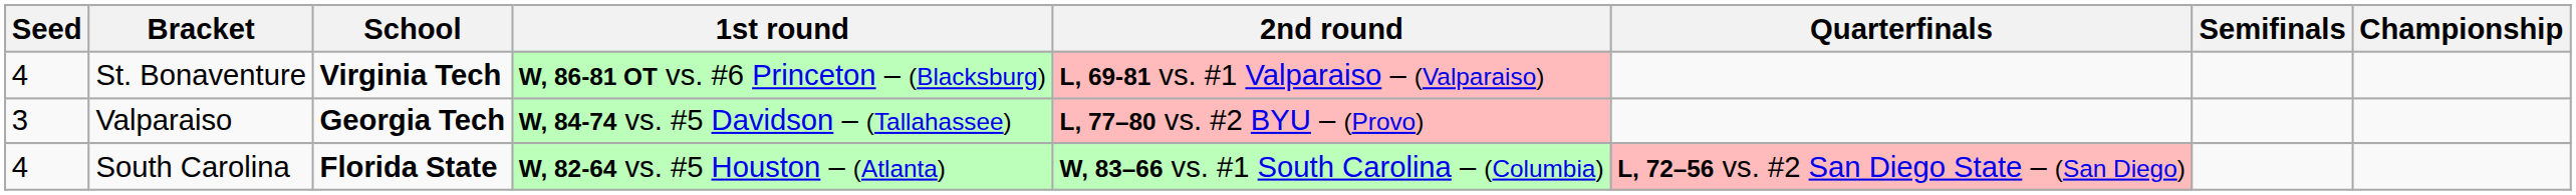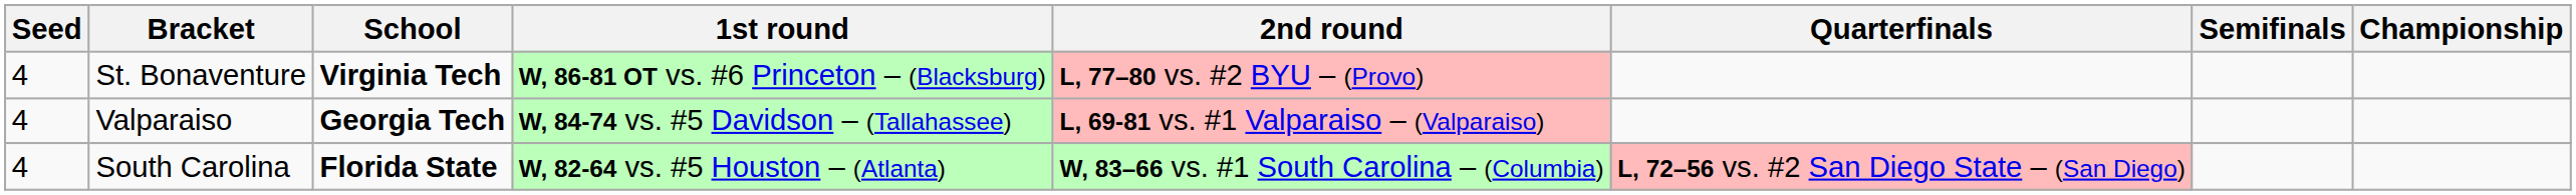 <table class="sortable wikitable" style="white-space:nowrap; font-size:90%;">
 <tr>
 <th>Seed</th>
 <th>Bracket</th>
 <th>School</th>
 <th>1st round</th>
 <th>2nd round</th>
 <th>Quarterfinals</th>
 <th>Semifinals</th>
 <th>Championship</th>
 </tr>
 <tr>
 <td>4</td>
 <td>St. Bonaventure</td>
 <td><strong>Virginia Tech</strong></td>
 <td style="background:#bfb;"><small><strong>W, 86-81 OT</strong></small> vs. #6 <a href='#'>Princeton</a> – <small>(<a href='#'>Blacksburg</a>)</small></td>
-<td style="background:#fbb;"><small><strong>L, 69-81</strong></small> vs. #1 <a href='#'>Valparaiso</a> – <small>(<a href='#'>Valparaiso</a>)</small></td>
+<td style="background:#fbb;"><small><strong>L, 77–80</strong></small> vs. #2 <a href='#'>BYU</a> – <small>(<a href='#'>Provo</a>)</small></td>
 <td></td>
 <td></td>
 <td></td>
 </tr>
 <tr>
-<td>3</td>
+<td>4</td>
 <td>Valparaiso</td>
 <td><strong>Georgia Tech</strong></td>
 <td style="background:#bfb;"><small><strong>W, 84-74</strong></small> vs. #5 <a href='#'>Davidson</a> – <small>(<a href='#'>Tallahassee</a>)</small></td>
-<td style="background:#fbb;"><small><strong>L, 77–80</strong></small> vs. #2 <a href='#'>BYU</a> – <small>(<a href='#'>Provo</a>)</small></td>
+<td style="background:#fbb;"><small><strong>L, 69-81</strong></small> vs. #1 <a href='#'>Valparaiso</a> – <small>(<a href='#'>Valparaiso</a>)</small></td>
 <td></td>
 <td></td>
 <td></td>
 </tr>
 <tr>
 <td>4</td>
 <td>South Carolina</td>
 <td><strong>Florida State</strong></td>
 <td style="background:#bfb;"><small><strong>W, 82-64</strong></small> vs. #5 <a href='#'>Houston</a> – <small>(<a href='#'>Atlanta</a>)</small></td>
 <td style="background:#bfb;"><small><strong>W, 83–66</strong></small> vs. #1 <a href='#'>South Carolina</a> – <small>(<a href='#'>Columbia</a>)</small></td>
 <td style="background:#fbb;"><small><strong>L, 72–56</strong></small> vs. #2 <a href='#'>San Diego State</a> – <small>(<a href='#'>San Diego</a>)</small></td>
 <td></td>
 <td></td>
 </tr>
 </table>
